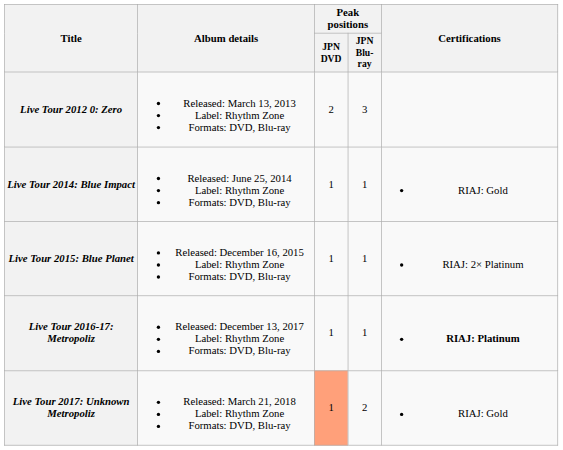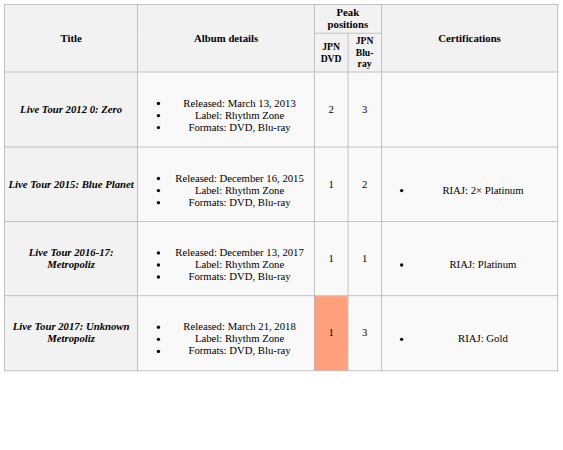 <table class="wikitable plainrowheaders" style="text-align:center;">
 <tr>
 <th style="width:12em;" rowspan="2">Title</th>
 <th style="width:16em;" rowspan="2">Album details</th>
 <th colspan="2">Peak positions</th>
 <th style="width:16em;" rowspan="2">Certifications</th>
 </tr>
 <tr>
 <th scope="col" style="width:3em;font-size:90%;">JPN DVD<br></th>
 <th scope="col" style="width:3em;font-size:90%;">JPN Blu-ray<br></th>
 </tr>
 <tr>
 <th scope="row"><em>Live Tour 2012 0: Zero</em></th>
 <td><br><ul><li>Released: March 13, 2013 </li><li>Label: Rhythm Zone</li><li>Formats: DVD, Blu-ray</li></ul></td>
 <td>2</td>
 <td>3</td>
 <td></td>
 </tr>
 <tr>
-<th scope="row"><em>Live Tour 2014: Blue Impact</em></th>
-<td><br><ul><li>Released: June 25, 2014 </li><li>Label: Rhythm Zone</li><li>Formats: DVD, Blu-ray</li></ul></td>
-<td>1</td>
-<td>1</td>
-<td><br><ul><li>RIAJ: Gold</li></ul></td>
-</tr>
-<tr>
 <th scope="row"><em>Live Tour 2015: Blue Planet</em></th>
 <td><br><ul><li>Released: December 16, 2015 </li><li>Label: Rhythm Zone</li><li>Formats: DVD, Blu-ray</li></ul></td>
 <td>1</td>
-<td>1</td>
+<td>2</td>
 <td><br><ul><li>RIAJ: 2× Platinum</li></ul></td>
 </tr>
 <tr>
 <th scope="row"><em>Live Tour 2016-17: Metropoliz</em></th>
 <td><br><ul><li>Released: December 13, 2017 </li><li>Label: Rhythm Zone</li><li>Formats: DVD, Blu-ray</li></ul></td>
 <td>1</td>
 <td>1</td>
-<td><strong><br><ul><li>RIAJ: Platinum</li></ul></strong></td>
+<td><br><ul><li>RIAJ: Platinum</li></ul></td>
 </tr>
 <tr>
 <th scope="row"><em>Live Tour 2017: Unknown Metropoliz</em></th>
 <td><br><ul><li>Released: March 21, 2018 </li><li>Label: Rhythm Zone</li><li>Formats: DVD, Blu-ray</li></ul></td>
 <td style="background: lightsalmon;">1</td>
-<td>2</td>
+<td>3</td>
 <td><br><ul><li>RIAJ: Gold</li></ul></td>
 </tr>
 </table>
